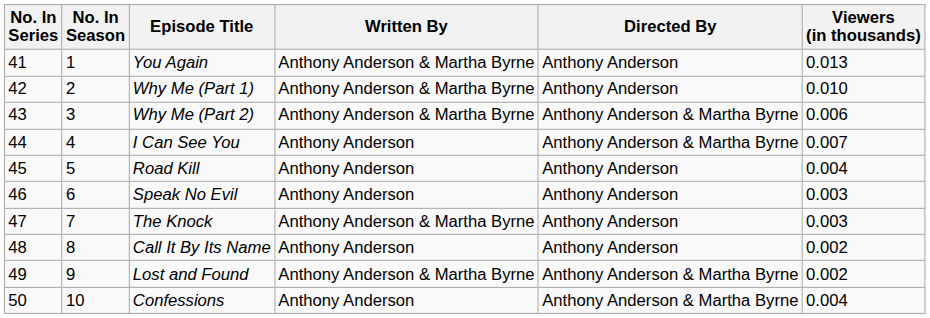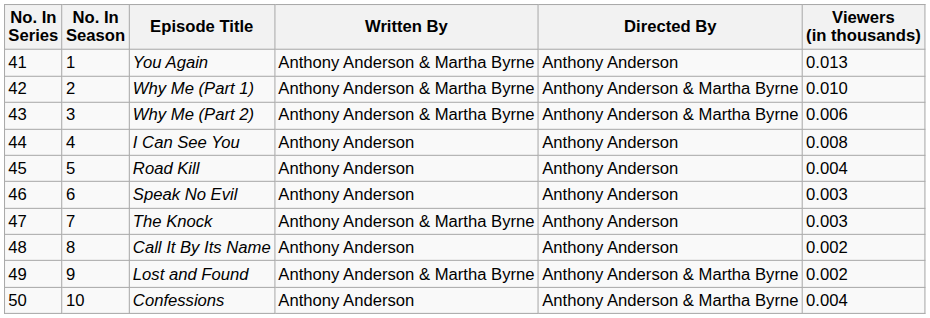 <table class="wikitable">
 <tr>
 <th>No. In<br>Series</th>
 <th>No. In<br>Season</th>
 <th>Episode Title</th>
 <th>Written By</th>
 <th>Directed By</th>
 <th>Viewers<br>(in thousands)</th>
 </tr>
 <tr>
 <td>41</td>
 <td>1</td>
 <td><em>You Again</em></td>
 <td>Anthony Anderson & Martha Byrne</td>
 <td>Anthony Anderson</td>
 <td>0.013</td>
 </tr>
 <tr>
 <td>42</td>
 <td>2</td>
 <td><em>Why Me (Part 1)</em></td>
 <td>Anthony Anderson & Martha Byrne</td>
-<td>Anthony Anderson</td>
+<td>Anthony Anderson & Martha Byrne</td>
 <td>0.010</td>
 </tr>
 <tr>
 <td>43</td>
 <td>3</td>
 <td><em>Why Me (Part 2)</em></td>
 <td>Anthony Anderson & Martha Byrne</td>
 <td>Anthony Anderson & Martha Byrne</td>
 <td>0.006</td>
 </tr>
 <tr>
 <td>44</td>
 <td>4</td>
 <td><em>I Can See You</em></td>
 <td>Anthony Anderson</td>
-<td>Anthony Anderson & Martha Byrne</td>
-<td>0.007</td>
+<td>Anthony Anderson</td>
+<td>0.008</td>
 </tr>
 <tr>
 <td>45</td>
 <td>5</td>
 <td><em>Road Kill</em></td>
 <td>Anthony Anderson</td>
 <td>Anthony Anderson</td>
 <td>0.004</td>
 </tr>
 <tr>
 <td>46</td>
 <td>6</td>
 <td><em>Speak No Evil</em></td>
 <td>Anthony Anderson</td>
 <td>Anthony Anderson</td>
 <td>0.003</td>
 </tr>
 <tr>
 <td>47</td>
 <td>7</td>
 <td><em>The Knock</em></td>
 <td>Anthony Anderson & Martha Byrne</td>
 <td>Anthony Anderson</td>
 <td>0.003</td>
 </tr>
 <tr>
 <td>48</td>
 <td>8</td>
 <td><em>Call It By Its Name</em></td>
 <td>Anthony Anderson</td>
 <td>Anthony Anderson</td>
 <td>0.002</td>
 </tr>
 <tr>
 <td>49</td>
 <td>9</td>
 <td><em>Lost and Found</em></td>
 <td>Anthony Anderson & Martha Byrne</td>
 <td>Anthony Anderson & Martha Byrne</td>
 <td>0.002</td>
 </tr>
 <tr>
 <td>50</td>
 <td>10</td>
 <td><em>Confessions</em></td>
 <td>Anthony Anderson</td>
 <td>Anthony Anderson & Martha Byrne</td>
 <td>0.004</td>
 </tr>
 </table>
